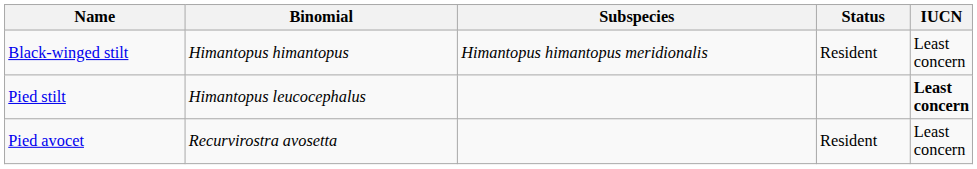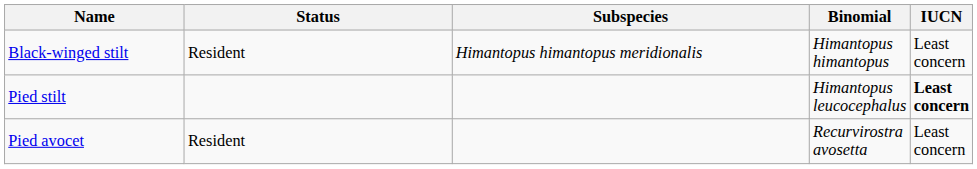 <table width=60% class="wikitable">
 <tr>
 <th width=20%>Name</th>
+<th width=30%>Status</th>
+<th width=40%>Subspecies</th>
 <th width=30%>Binomial</th>
-<th width=40%>Subspecies</th>
-<th width=30%>Status</th>
 <th width=30%>IUCN</th>
 </tr>
 <tr>
 <td><a href='#'>Black-winged stilt</a><br></td>
+<td>Resident</td>
+<td><em>Himantopus himantopus meridionalis</em></td>
 <td><em>Himantopus himantopus</em></td>
-<td><em>Himantopus himantopus meridionalis</em></td>
-<td>Resident</td>
 <td>Least concern</td>
 </tr>
 <tr>
 <td><a href='#'>Pied stilt</a><br></td>
-<td><em>Himantopus leucocephalus</em></td>
 <td></td>
 <td></td>
+<td><em>Himantopus leucocephalus</em></td>
 <td><strong>Least concern</strong></td>
 </tr>
 <tr>
 <td><a href='#'>Pied avocet</a><br></td>
+<td>Resident</td>
+<td></td>
 <td><em>Recurvirostra avosetta</em></td>
-<td></td>
-<td>Resident</td>
 <td>Least concern</td>
 </tr>
 </table>
